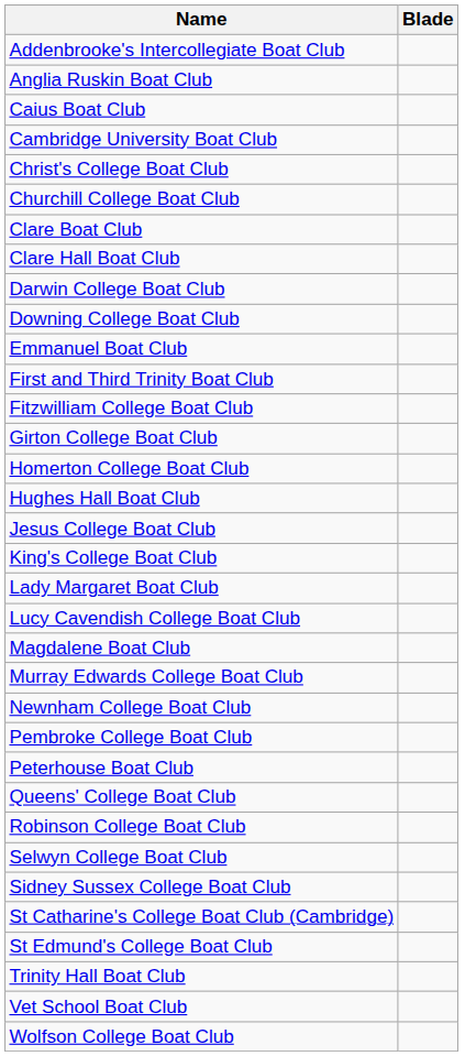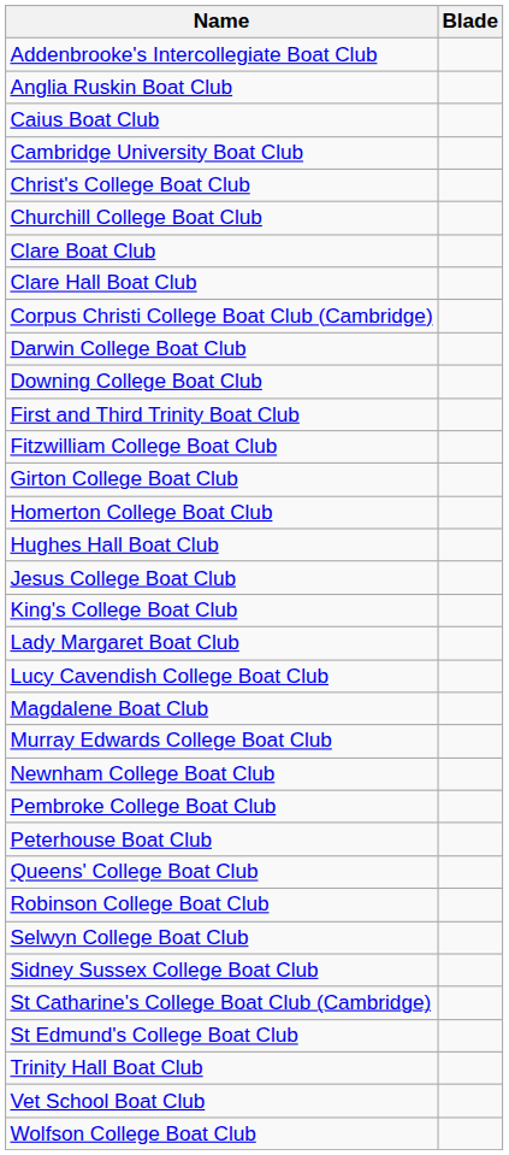 <table class="wikitable sortable">
 <tr>
 <th>Name</th>
 <th>Blade</th>
 </tr>
 <tr>
 <td><a href='#'>Addenbrooke's Intercollegiate Boat Club</a></td>
 <td></td>
 </tr>
 <tr>
 <td><a href='#'>Anglia Ruskin Boat Club</a></td>
 <td></td>
 </tr>
 <tr>
 <td><a href='#'>Caius Boat Club</a></td>
 <td></td>
 </tr>
 <tr>
 <td><a href='#'>Cambridge University Boat Club</a></td>
 <td></td>
 </tr>
 <tr>
 <td><a href='#'>Christ's College Boat Club</a></td>
 <td></td>
 </tr>
 <tr>
 <td><a href='#'>Churchill College Boat Club</a></td>
 <td></td>
 </tr>
 <tr>
 <td><a href='#'>Clare Boat Club</a></td>
 <td></td>
 </tr>
 <tr>
 <td><a href='#'>Clare Hall Boat Club</a></td>
 <td></td>
 </tr>
 <tr>
+<td><a href='#'>Corpus Christi College Boat Club (Cambridge)</a></td>
+<td></td>
+</tr>
+<tr>
 <td><a href='#'>Darwin College Boat Club</a></td>
 <td></td>
 </tr>
 <tr>
 <td><a href='#'>Downing College Boat Club</a></td>
-<td></td>
-</tr>
-<tr>
-<td><a href='#'>Emmanuel Boat Club</a></td>
 <td></td>
 </tr>
 <tr>
 <td><a href='#'>First and Third Trinity Boat Club</a></td>
 <td></td>
 </tr>
 <tr>
 <td><a href='#'>Fitzwilliam College Boat Club</a></td>
 <td></td>
 </tr>
 <tr>
 <td><a href='#'>Girton College Boat Club</a></td>
 <td></td>
 </tr>
 <tr>
 <td><a href='#'>Homerton College Boat Club</a></td>
 <td></td>
 </tr>
 <tr>
 <td><a href='#'>Hughes Hall Boat Club</a></td>
 <td></td>
 </tr>
 <tr>
 <td><a href='#'>Jesus College Boat Club</a></td>
 <td></td>
 </tr>
 <tr>
 <td><a href='#'>King's College Boat Club</a></td>
 <td></td>
 </tr>
 <tr>
 <td><a href='#'>Lady Margaret Boat Club</a></td>
 <td></td>
 </tr>
 <tr>
 <td><a href='#'>Lucy Cavendish College Boat Club</a></td>
 <td></td>
 </tr>
 <tr>
 <td><a href='#'>Magdalene Boat Club</a></td>
 <td></td>
 </tr>
 <tr>
 <td><a href='#'>Murray Edwards College Boat Club</a></td>
 <td></td>
 </tr>
 <tr>
 <td><a href='#'>Newnham College Boat Club</a></td>
 <td></td>
 </tr>
 <tr>
 <td><a href='#'>Pembroke College Boat Club</a></td>
 <td></td>
 </tr>
 <tr>
 <td><a href='#'>Peterhouse Boat Club</a></td>
 <td></td>
 </tr>
 <tr>
 <td><a href='#'>Queens' College Boat Club</a></td>
 <td></td>
 </tr>
 <tr>
 <td><a href='#'>Robinson College Boat Club</a></td>
 <td></td>
 </tr>
 <tr>
 <td><a href='#'>Selwyn College Boat Club</a></td>
 <td></td>
 </tr>
 <tr>
 <td><a href='#'>Sidney Sussex College Boat Club</a></td>
 <td></td>
 </tr>
 <tr>
 <td><a href='#'>St Catharine's College Boat Club (Cambridge)</a></td>
 <td></td>
 </tr>
 <tr>
 <td><a href='#'>St Edmund's College Boat Club</a></td>
 <td></td>
 </tr>
 <tr>
 <td><a href='#'>Trinity Hall Boat Club</a></td>
 <td></td>
 </tr>
 <tr>
 <td><a href='#'>Vet School Boat Club</a></td>
 <td></td>
 </tr>
 <tr>
 <td><a href='#'>Wolfson College Boat Club</a></td>
 <td></td>
 </tr>
 </table>
